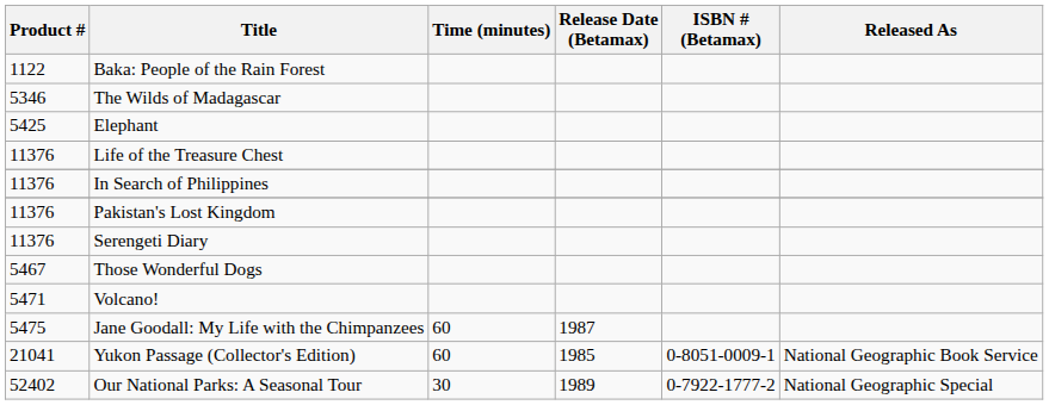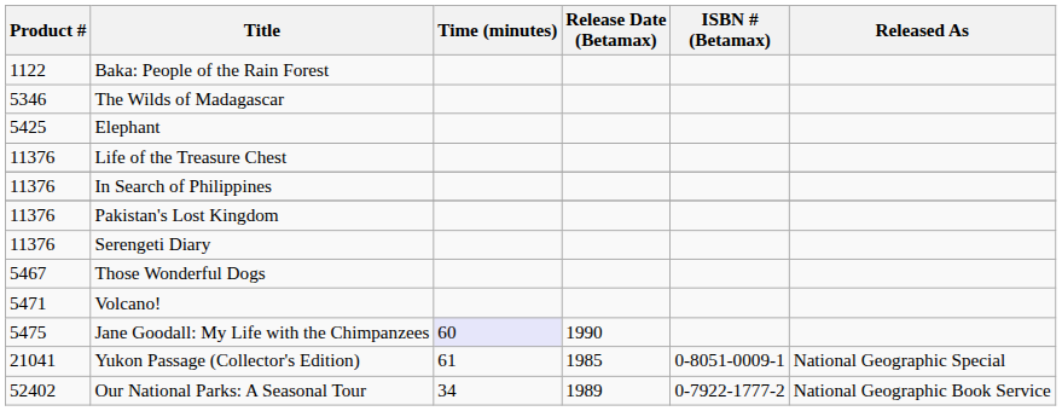 <table class="wikitable sortable">
 <tr>
 <th>Product #</th>
 <th>Title</th>
 <th>Time (minutes)</th>
 <th>Release Date<br>(Betamax)</th>
 <th>ISBN #<br>(Betamax)</th>
 <th>Released As</th>
 </tr>
 <tr>
 <td>1122</td>
 <td>Baka: People of the Rain Forest</td>
 <td></td>
 <td></td>
 <td></td>
 <td></td>
 </tr>
 <tr>
 <td>5346</td>
 <td>The Wilds of Madagascar</td>
 <td></td>
 <td></td>
 <td></td>
 <td></td>
 </tr>
 <tr>
 <td>5425</td>
 <td>Elephant</td>
 <td></td>
 <td></td>
 <td></td>
 <td></td>
 </tr>
 <tr>
 </tr>
 <tr>
 <td>11376</td>
 <td>Life of the Treasure Chest</td>
 <td></td>
 <td></td>
 <td></td>
 <td></td>
 </tr>
 <tr>
 </tr>
 <tr>
 <td>11376</td>
 <td>In Search of Philippines</td>
 <td></td>
 <td></td>
 <td></td>
 <td></td>
 </tr>
 <tr>
 </tr>
 <tr>
 <td>11376</td>
 <td>Pakistan's Lost Kingdom</td>
 <td></td>
 <td></td>
 <td></td>
 <td></td>
 </tr>
 <tr>
 <td>11376</td>
 <td>Serengeti Diary</td>
 <td></td>
 <td></td>
 <td></td>
 <td></td>
 </tr>
 <tr>
 <td>5467</td>
 <td>Those Wonderful Dogs</td>
 <td></td>
 <td></td>
 <td></td>
 <td></td>
 </tr>
 <tr>
 <td>5471</td>
 <td>Volcano!</td>
 <td></td>
 <td></td>
 <td></td>
 <td></td>
 </tr>
 <tr>
 <td>5475</td>
 <td>Jane Goodall: My Life with the Chimpanzees</td>
-<td>60</td>
-<td>1987</td>
+<td style="background: lavender;">60</td>
+<td>1990</td>
 <td></td>
 <td></td>
 </tr>
 <tr>
 <td>21041</td>
 <td>Yukon Passage (Collector's Edition)</td>
-<td>60</td>
+<td>61</td>
 <td>1985</td>
 <td>0-8051-0009-1</td>
-<td>National Geographic Book Service</td>
+<td>National Geographic Special</td>
 </tr>
 <tr>
 <td>52402</td>
 <td>Our National Parks: A Seasonal Tour</td>
-<td>30</td>
+<td>34</td>
 <td>1989</td>
 <td>0-7922-1777-2</td>
-<td>National Geographic Special</td>
+<td>National Geographic Book Service</td>
 </tr>
 </table>
